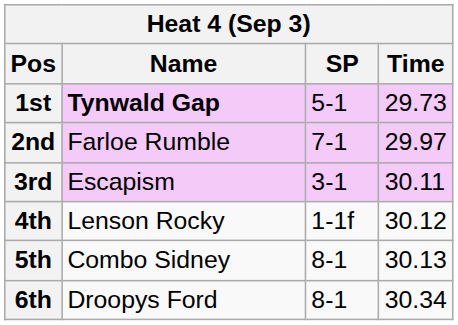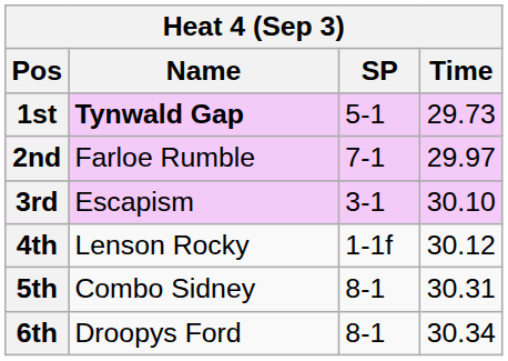 <table class="wikitable">
 <tr>
 <th colspan="6">Heat 4 (Sep 3)</th>
 </tr>
 <tr>
 <th width=20>Pos</th>
 <th width=150>Name</th>
 <th width=40>SP</th>
 <th width=40>Time</th>
 </tr>
 <tr style="background: #f4caf9;">
 <th>1st</th>
 <td><strong>Tynwald Gap</strong></td>
 <td>5-1</td>
 <td>29.73</td>
 </tr>
 <tr style="background: #f4caf9;">
 <th>2nd</th>
 <td>Farloe Rumble</td>
 <td>7-1</td>
 <td>29.97</td>
 </tr>
 <tr style="background: #f4caf9;">
 <th>3rd</th>
 <td>Escapism</td>
 <td>3-1</td>
-<td>30.11</td>
+<td>30.10</td>
 </tr>
 <tr>
 <th>4th</th>
 <td>Lenson Rocky</td>
 <td>1-1f</td>
 <td>30.12</td>
 </tr>
 <tr>
 <th>5th</th>
 <td>Combo Sidney</td>
 <td>8-1</td>
-<td>30.13</td>
+<td>30.31</td>
 </tr>
 <tr>
 <th>6th</th>
 <td>Droopys Ford</td>
 <td>8-1</td>
 <td>30.34</td>
 </tr>
 </table>
